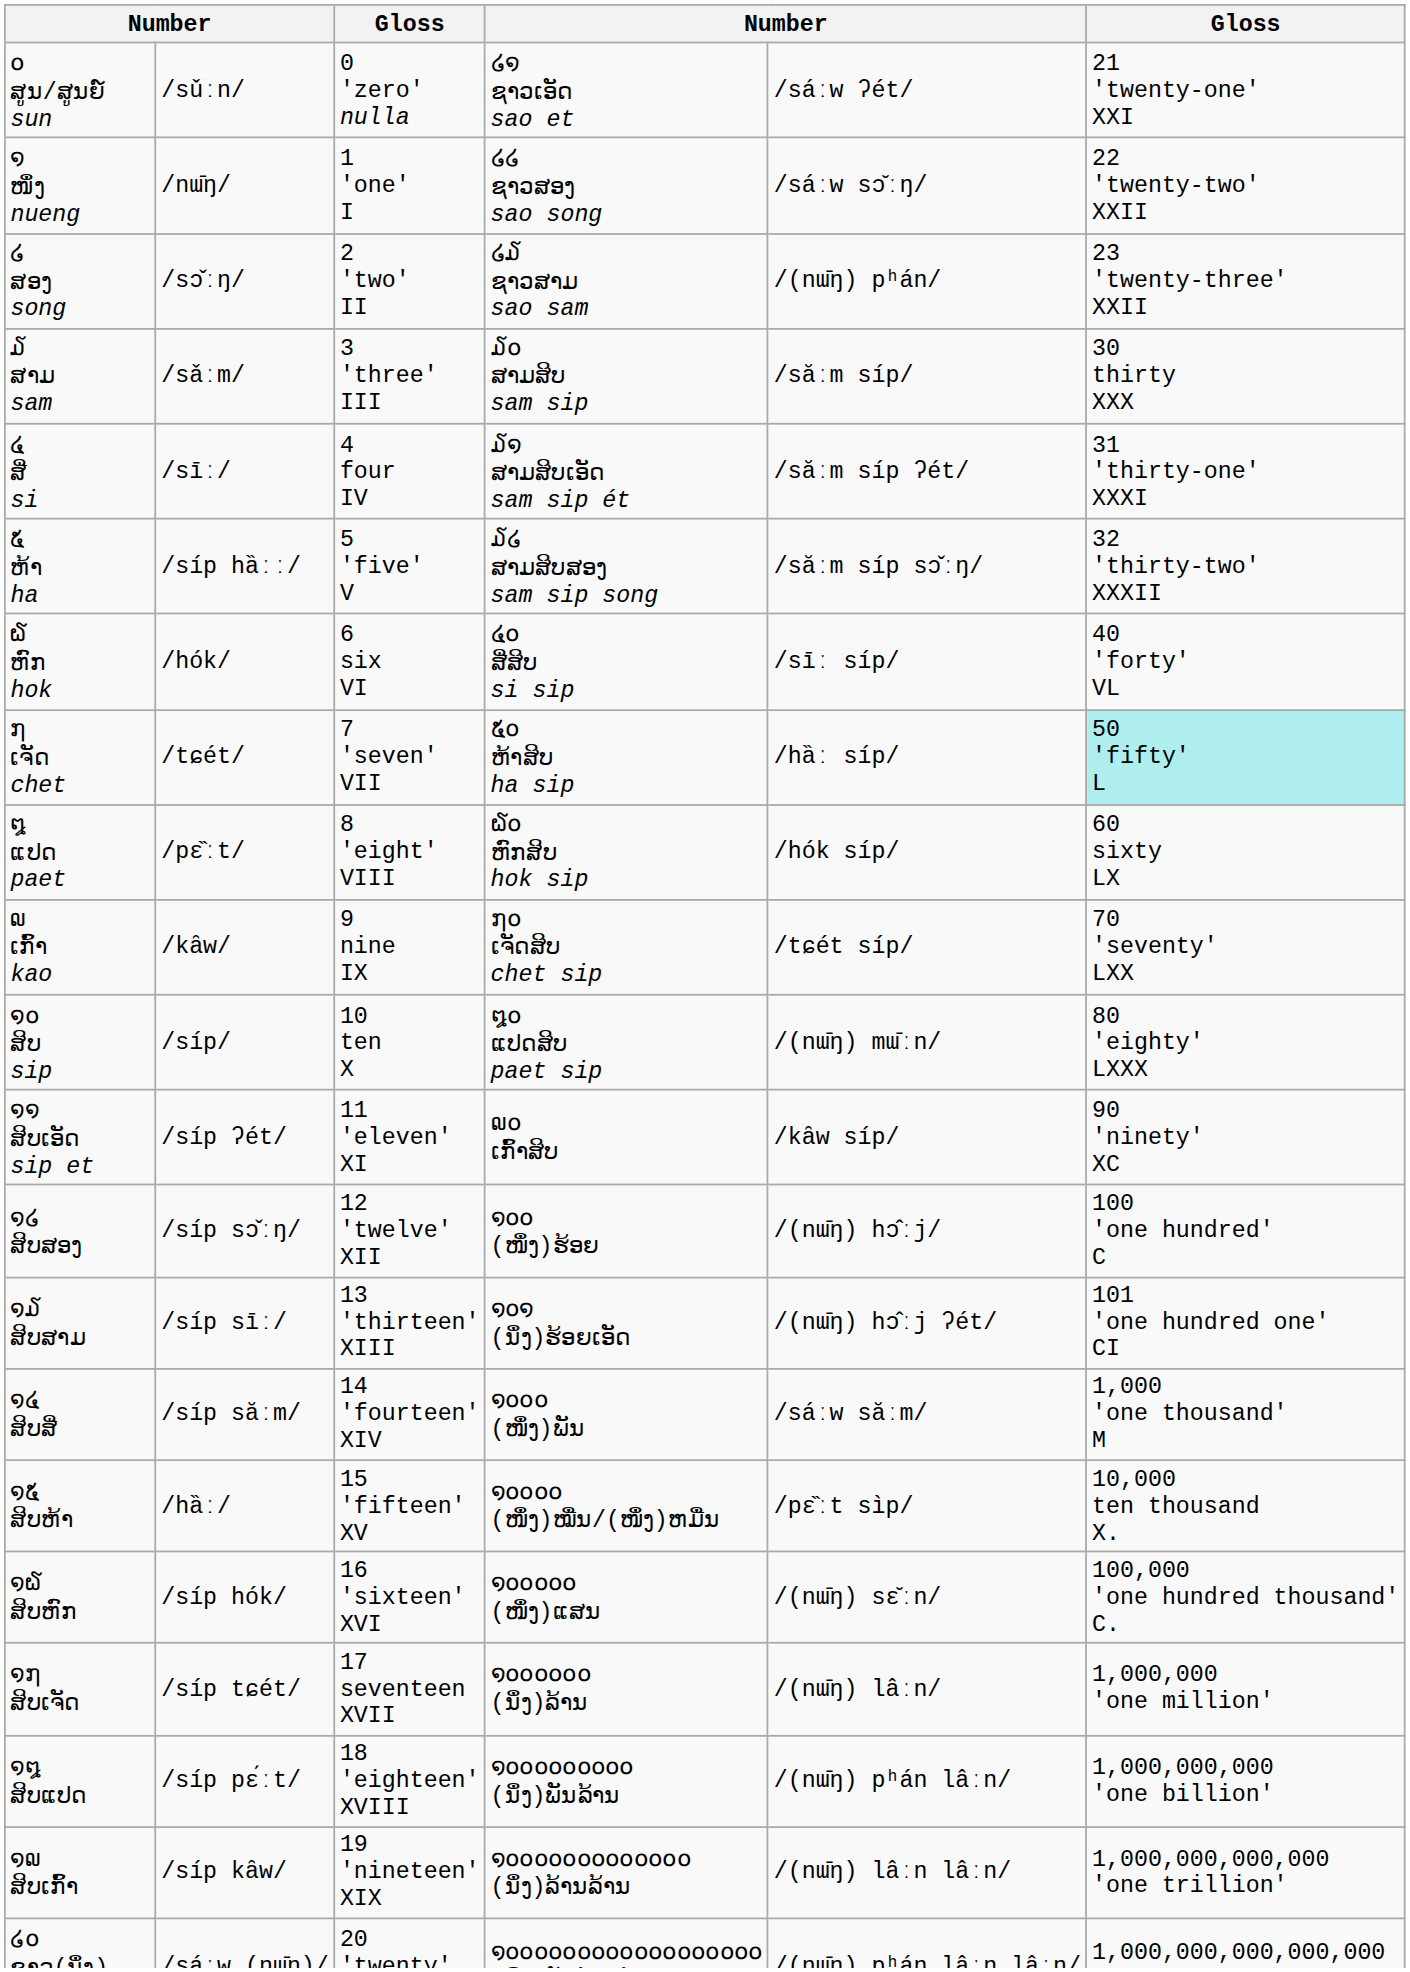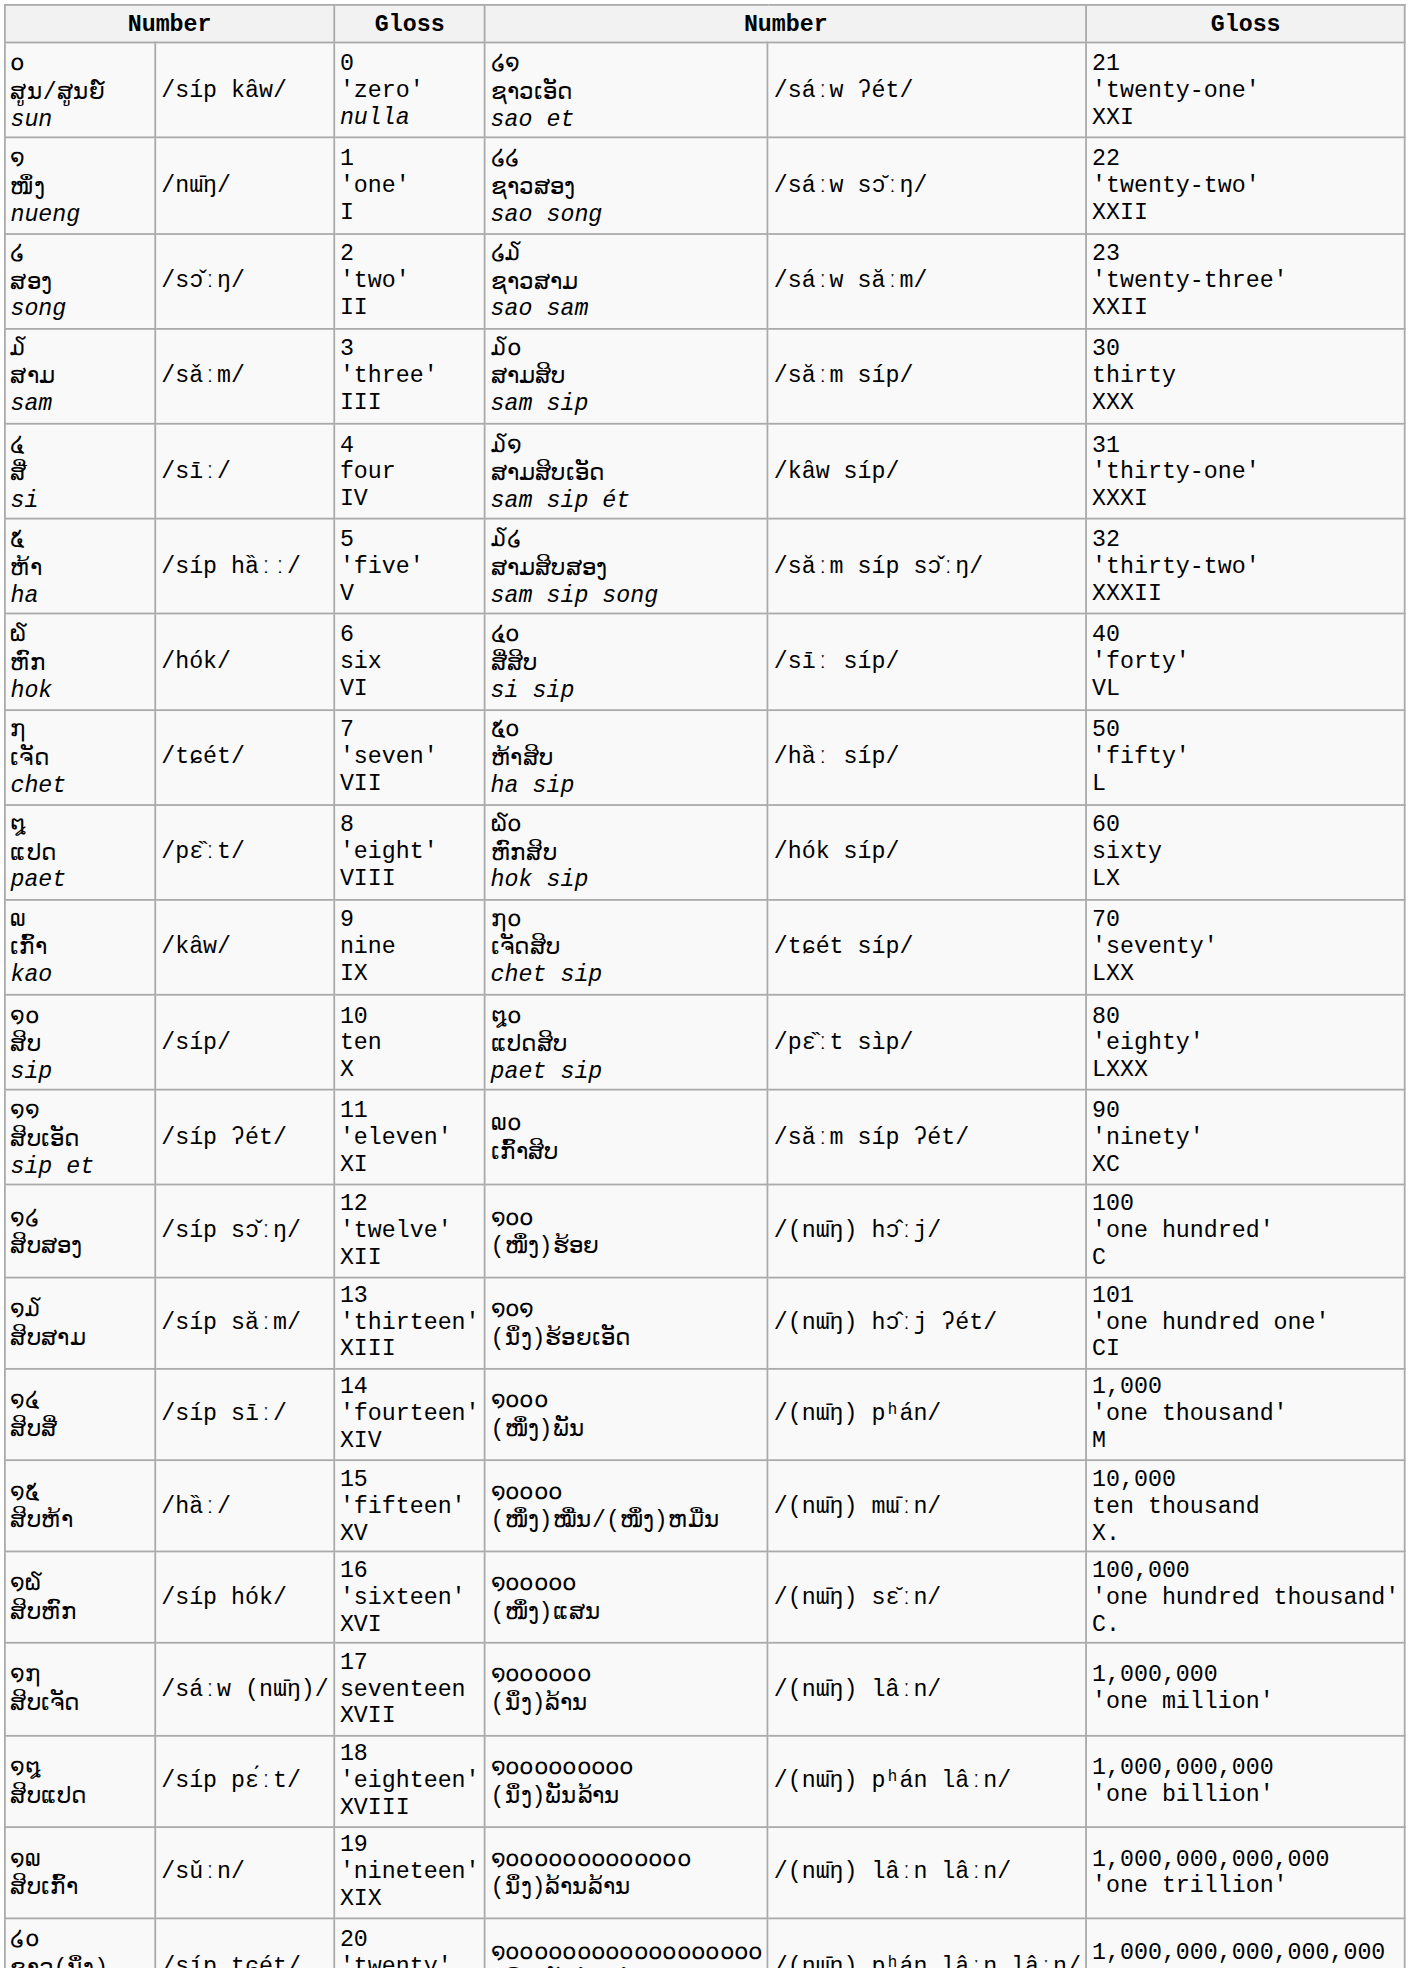 <table class="wikitable">
 <tr>
 <th colspan="2">Number</th>
 <th>Gloss</th>
 <th colspan="2">Number</th>
 <th>Gloss</th>
 </tr>
 <tr>
 <td>໐<br>ສູນ/ສູນຍ໌<br><em>sun</em></td>
-<td>/sǔːn/</td>
+<td>/síp kȃw/</td>
 <td>0<br>'zero'<br><em>nulla</em></td>
 <td>໒໑<br>ຊາວເອັດ<br><em>sao et</em></td>
 <td>/sáːw ʔét/</td>
 <td>21<br>'twenty-one'<br>XXI</td>
 </tr>
 <tr>
 <td>໑<br>ໜຶ່ງ<br><em>nueng</em></td>
 <td>/nɯ̄ŋ/</td>
 <td>1<br>'one'<br>I</td>
 <td>໒໒<br>ຊາວສອງ<br><em>sao song</em></td>
 <td>/sáːw sɔ̆ːŋ/</td>
 <td>22<br>'twenty-two'<br>XXII</td>
 </tr>
 <tr>
 <td>໒<br>ສອງ<br><em>song</em></td>
 <td>/sɔ̌ːŋ/</td>
 <td>2<br>'two'<br>II</td>
 <td>໒໓<br>ຊາວສາມ<br><em>sao sam</em></td>
-<td>/(nɯ̄ŋ) pʰán/</td>
+<td>/sáːw săːm/</td>
 <td>23<br>'twenty-three'<br>XXII</td>
 </tr>
 <tr>
 <td>໓<br>ສາມ<br><em>sam</em></td>
 <td>/sǎːm/</td>
 <td>3<br>'three'<br>III</td>
 <td>໓໐<br>ສາມສິບ<br><em>sam sip</em></td>
 <td>/săːm síp/</td>
 <td>30<br>thirty<br>XXX</td>
 </tr>
 <tr>
 <td>໔<br>ສີ່<br><em>si</em></td>
 <td>/sīː/</td>
 <td>4<br>four<br>IV</td>
 <td>໓໑<br>ສາມສິບເອັດ<br><em>sam sip ét</em></td>
-<td>/săːm síp ʔét/</td>
+<td>/kȃw síp/</td>
 <td>31<br>'thirty-one'<br>XXXI</td>
 </tr>
 <tr>
 <td>໕<br>ຫ້າ<br><em>ha</em></td>
 <td>/síp hȁːː/</td>
 <td>5<br>'five'<br>V</td>
 <td>໓໒<br>ສາມສິບສອງ<br><em>sam sip song</em></td>
 <td>/săːm síp sɔ̌ːŋ/</td>
 <td>32<br>'thirty-two'<br>XXXII</td>
 </tr>
 <tr>
 <td>໖<br>ຫົກ<br><em>hok</em></td>
 <td>/hók/</td>
 <td>6<br>six<br>VI</td>
 <td>໔໐<br>ສີ່ສິບ<br><em>si sip</em></td>
 <td>/sīː síp/</td>
 <td>40<br>'forty'<br>VL</td>
 </tr>
 <tr>
 <td>໗<br>ເຈັດ<br><em>chet</em></td>
 <td>/tɕét/</td>
 <td>7<br>'seven'<br>VII</td>
 <td>໕໐<br>ຫ້າສິບ<br><em>ha sip</em></td>
 <td>/hȁː síp/</td>
-<td style="background: paleturquoise;">50<br>'fifty'<br>L</td>
+<td>50<br>'fifty'<br>L</td>
 </tr>
 <tr>
 <td>໘<br>ແປດ<br><em>paet</em></td>
 <td>/pɛ̏ːt/</td>
 <td>8<br>'eight'<br>VIII</td>
 <td>໖໐<br>ຫົກສິບ<br><em>hok sip</em></td>
 <td>/hók síp/</td>
 <td>60<br>sixty<br>LX</td>
 </tr>
 <tr>
 <td>໙<br>ເກົ້າ<br><em>kao</em></td>
 <td>/kȃw/</td>
 <td>9<br>nine<br>IX</td>
 <td>໗໐<br>ເຈັດສິບ<br><em>chet sip</em></td>
 <td>/tɕét síp/</td>
 <td>70<br>'seventy'<br>LXX</td>
 </tr>
 <tr>
 <td>໑໐<br>ສິບ<br><em>sip</em></td>
 <td>/síp/</td>
 <td>10<br>ten<br>X</td>
 <td>໘໐<br>ແປດສິບ<br><em>paet sip</em></td>
-<td>/(nɯ̄ŋ) mɯ̄ːn/</td>
+<td>/pɛ̏ːt sìp/</td>
 <td>80<br>'eighty'<br>LXXX</td>
 </tr>
 <tr>
 <td>໑໑<br>ສິບເອັດ<br><em>sip et</em></td>
 <td>/síp ʔét/</td>
 <td>11<br>'eleven'<br>XI</td>
 <td>໙໐<br>ເກົ້າສິບ</td>
-<td>/kȃw síp/</td>
+<td>/săːm síp ʔét/</td>
 <td>90<br>'ninety'<br>XC</td>
 </tr>
 <tr>
 <td>໑໒<br>ສິບສອງ</td>
 <td>/síp sɔ̌ːŋ/</td>
 <td>12<br>'twelve'<br>XII</td>
 <td>໑໐໐<br>(ໜຶ່ງ)ຮ້ອຍ</td>
 <td>/(nɯ̄ŋ) hɔ̂ːj/</td>
 <td>100<br>'one hundred'<br>C</td>
 </tr>
 <tr>
 <td>໑໓<br>ສິບສາມ</td>
-<td>/síp sīː/</td>
+<td>/síp săːm/</td>
 <td>13<br>'thirteen'<br>XIII</td>
 <td>໑໐໑<br>(ນຶ່ງ)ຮ້ອຍເອັດ</td>
 <td>/(nɯ̄ŋ) hɔ̂ːj ʔét/</td>
 <td>101<br>'one hundred one'<br>CI</td>
 </tr>
 <tr>
 <td>໑໔<br>ສິບສີ່</td>
-<td>/síp săːm/</td>
+<td>/síp sīː/</td>
 <td>14<br>'fourteen'<br>XIV</td>
 <td>໑໐໐໐<br>(ໜຶ່ງ)ພັນ</td>
-<td>/sáːw săːm/</td>
+<td>/(nɯ̄ŋ) pʰán/</td>
 <td>1,000<br>'one thousand'<br>M</td>
 </tr>
 <tr>
 <td>໑໕<br>ສິບຫ້າ</td>
 <td>/hȁː/</td>
 <td>15<br>'fifteen'<br>XV</td>
 <td>໑໐໐໐໐<br>(ໜຶ່ງ)ໝື່ນ/(ໜຶ່ງ)ຫມື່ນ</td>
-<td>/pɛ̏ːt sìp/</td>
+<td>/(nɯ̄ŋ) mɯ̄ːn/</td>
 <td>10,000<br>ten thousand<br><span>X</span>.</td>
 </tr>
 <tr>
 <td>໑໖<br>ສິບຫົກ</td>
 <td>/síp hók/</td>
 <td>16<br>'sixteen'<br>XVI</td>
 <td>໑໐໐໐໐໐<br>(ໜຶ່ງ)ແສນ</td>
 <td>/(nɯ̄ŋ) sɛ̆ːn/</td>
 <td>100,000<br>'one hundred thousand'<br><span>C</span>.</td>
 </tr>
 <tr>
 <td>໑໗<br>ສິບເຈັດ</td>
-<td>/síp tɕét/</td>
+<td>/sáːw (nɯ̄ŋ)/</td>
 <td>17<br>seventeen<br>XVII</td>
 <td>໑໐໐໐໐໐໐<br>(ນຶ່ງ)ລ້ານ</td>
 <td>/(nɯ̄ŋ) lâːn/</td>
 <td>1,000,000<br>'one million'</td>
 </tr>
 <tr>
 <td>໑໘<br>ສິບແປດ</td>
 <td>/síp pɛ́ːt/</td>
 <td>18<br>'eighteen'<br>XVIII</td>
 <td>໑໐໐໐໐໐໐໐໐໐<br>(ນຶ່ງ)ພັນລ້ານ</td>
 <td>/(nɯ̄ŋ) pʰán lâːn/</td>
 <td>1,000,000,000<br>'one billion'</td>
 </tr>
 <tr>
 <td>໑໙<br>ສິບເກົ້າ</td>
-<td>/síp kȃw/</td>
+<td>/sǔːn/</td>
 <td>19<br>'nineteen'<br>XIX</td>
 <td>໑໐໐໐໐໐໐໐໐໐໐໐໐໐<br>(ນຶ່ງ)ລ້ານລ້ານ</td>
 <td>/(nɯ̄ŋ) lâːn lâːn/</td>
 <td>1,000,000,000,000<br>'one trillion'</td>
 </tr>
 <tr>
 <td>໒໐<br>ຊາວ(ນຶ່ງ)<br><em>sao</em>(<em>nueng</em>)</td>
-<td>/sáːw (nɯ̄ŋ)/</td>
+<td>/síp tɕét/</td>
 <td>20<br>'twenty'<br>XX</td>
 <td>໑໐໐໐໐໐໐໐໐໐໐໐໐໐໐໐໐໐໐<br>(ນຶ່ງ)ພັນລ້ານລ້ານ</td>
 <td>/(nɯ̄ŋ) pʰán lâːn lâːn/</td>
 <td>1,000,000,000,000,000<br>'one quadrillion'</td>
 </tr>
 </table>
